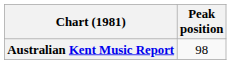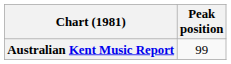 <table class="wikitable sortable plainrowheaders">
 <tr>
 <th scope="col">Chart (1981)</th>
 <th scope="col">Peak<br>position</th>
 </tr>
 <tr>
 <th scope="row">Australian <a href='#'>Kent Music Report</a></th>
-<td style="text-align:center;">98</td>
+<td style="text-align:center;">99</td>
 </tr>
 </table>
